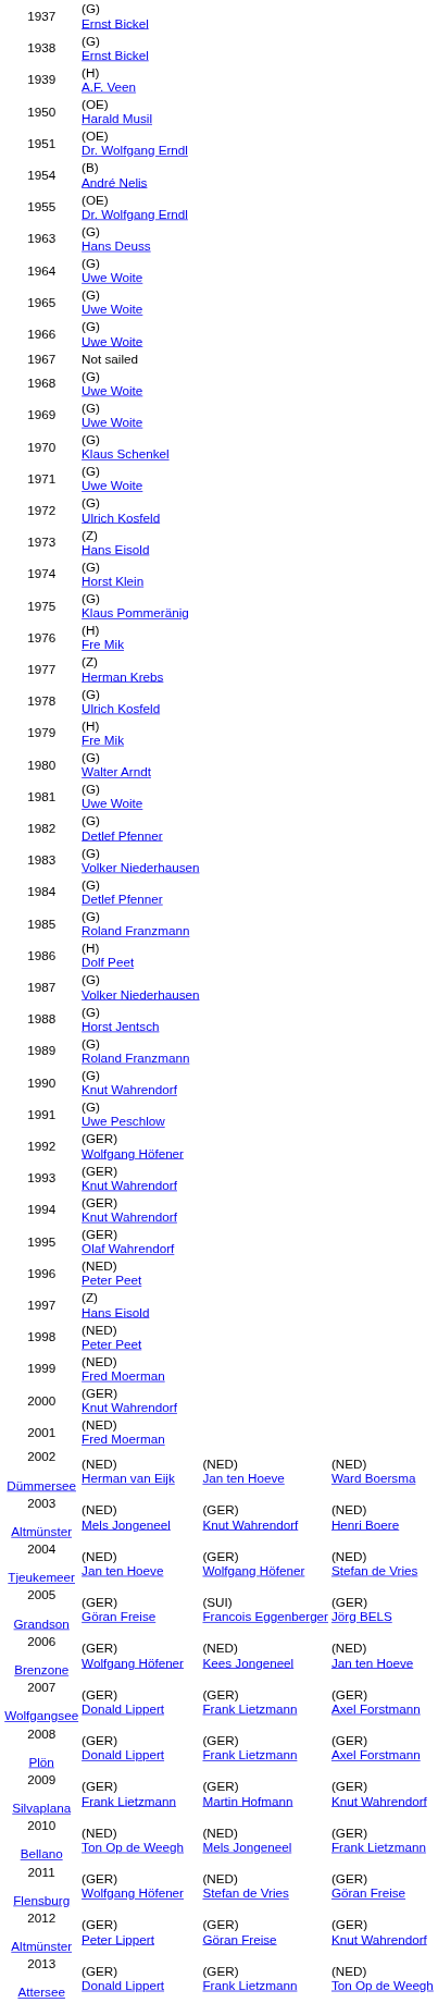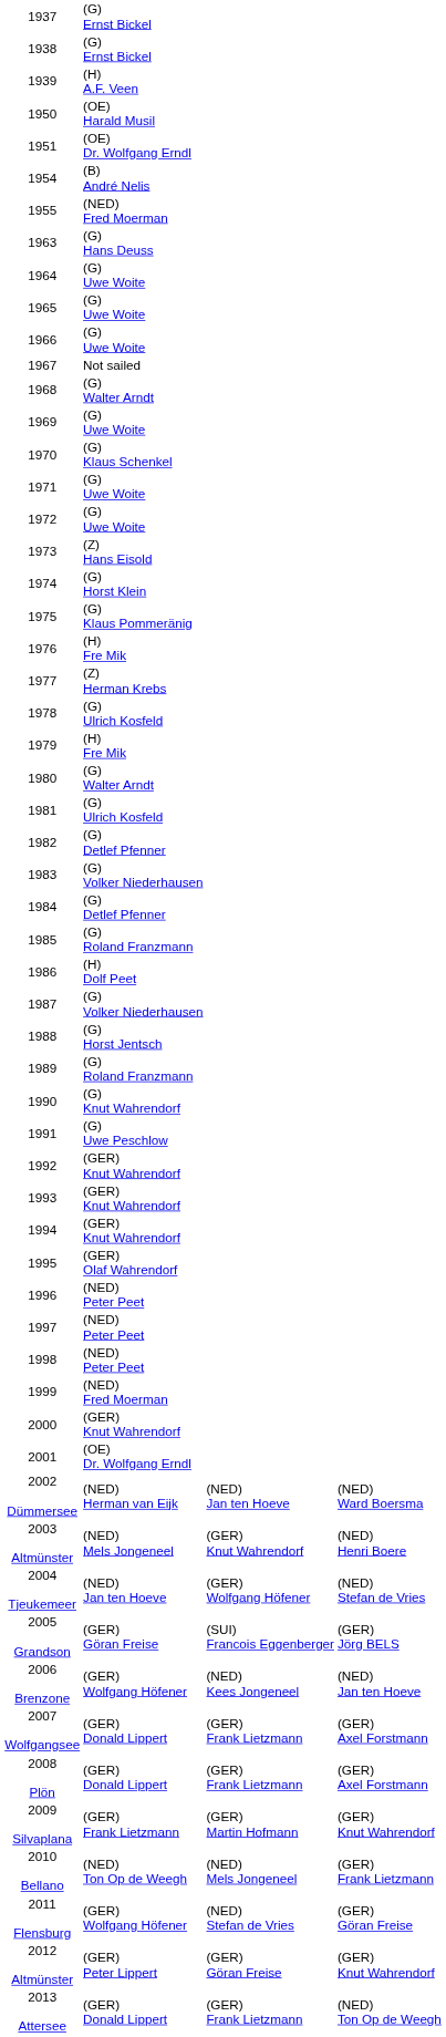 <table>
 <tr>
 <td align=center>1937</td>
 <td> (G)<br><a href='#'>Ernst Bickel</a></td>
 <td></td>
 <td></td>
 </tr>
 <tr>
 <td align=center>1938</td>
 <td> (G)<br><a href='#'>Ernst Bickel</a></td>
 <td></td>
 <td></td>
 </tr>
 <tr>
 <td align=center>1939</td>
 <td> (H)<br><a href='#'>A.F. Veen</a></td>
 <td></td>
 <td></td>
 </tr>
 <tr>
 <td align=center>1950</td>
 <td> (OE)<br><a href='#'>Harald Musil</a></td>
 <td></td>
 <td></td>
 </tr>
 <tr>
 <td align=center>1951</td>
 <td> (OE)<br><a href='#'>Dr. Wolfgang Erndl</a></td>
 <td></td>
 <td></td>
 </tr>
 <tr>
 <td align=center>1954</td>
 <td> (B)<br><a href='#'>André Nelis</a></td>
 <td></td>
 <td></td>
 </tr>
 <tr>
 <td align=center>1955</td>
-<td> (OE)<br><a href='#'>Dr. Wolfgang Erndl</a></td>
+<td> (NED)<br><a href='#'>Fred Moerman</a></td>
 <td></td>
 <td></td>
 </tr>
 <tr>
 <td align=center>1963</td>
 <td> (G)<br><a href='#'>Hans Deuss</a></td>
 <td></td>
 <td></td>
 </tr>
 <tr>
 <td align=center>1964</td>
 <td> (G)<br><a href='#'>Uwe Woite</a></td>
 <td></td>
 <td></td>
 </tr>
 <tr>
 <td align=center>1965</td>
 <td> (G)<br><a href='#'>Uwe Woite</a></td>
 <td></td>
 <td></td>
 </tr>
 <tr>
 <td align=center>1966</td>
 <td> (G)<br><a href='#'>Uwe Woite</a></td>
 <td></td>
 <td></td>
 </tr>
 <tr>
 <td align=center>1967</td>
 <td>Not sailed</td>
 <td></td>
 <td></td>
 </tr>
 <tr>
 <td align=center>1968</td>
-<td> (G)<br><a href='#'>Uwe Woite</a></td>
+<td> (G)<br><a href='#'>Walter Arndt</a></td>
 <td></td>
 <td></td>
 </tr>
 <tr>
 <td align=center>1969</td>
 <td> (G)<br><a href='#'>Uwe Woite</a></td>
 <td></td>
 <td></td>
 </tr>
 <tr>
 <td align=center>1970</td>
 <td> (G)<br><a href='#'>Klaus Schenkel</a></td>
 <td></td>
 <td></td>
 </tr>
 <tr>
 <td align=center>1971</td>
 <td> (G)<br><a href='#'>Uwe Woite</a></td>
 <td></td>
 <td></td>
 </tr>
 <tr>
 <td align=center>1972</td>
-<td> (G)<br><a href='#'>Ulrich Kosfeld</a></td>
+<td> (G)<br><a href='#'>Uwe Woite</a></td>
 <td></td>
 <td></td>
 </tr>
 <tr>
 <td align=center>1973</td>
 <td> (Z)<br><a href='#'>Hans Eisold</a></td>
 <td></td>
 <td></td>
 </tr>
 <tr>
 <td align=center>1974</td>
 <td> (G)<br><a href='#'>Horst Klein</a></td>
 <td></td>
 <td></td>
 </tr>
 <tr>
 <td align=center>1975</td>
 <td> (G)<br><a href='#'>Klaus Pommeränig</a></td>
 <td></td>
 <td></td>
 </tr>
 <tr>
 <td align=center>1976</td>
 <td> (H)<br><a href='#'>Fre Mik</a></td>
 <td></td>
 <td></td>
 </tr>
 <tr>
 <td align=center>1977</td>
 <td> (Z)<br><a href='#'>Herman Krebs</a></td>
 <td></td>
 <td></td>
 </tr>
 <tr>
 <td align=center>1978</td>
 <td> (G)<br><a href='#'>Ulrich Kosfeld</a></td>
 <td></td>
 <td></td>
 </tr>
 <tr>
 <td align=center>1979</td>
 <td> (H)<br><a href='#'>Fre Mik</a></td>
 <td></td>
 <td></td>
 </tr>
 <tr>
 <td align=center>1980</td>
 <td> (G)<br><a href='#'>Walter Arndt</a></td>
 <td></td>
 <td></td>
 </tr>
 <tr>
 <td align=center>1981</td>
-<td> (G)<br><a href='#'>Uwe Woite</a></td>
+<td> (G)<br><a href='#'>Ulrich Kosfeld</a></td>
 <td></td>
 <td></td>
 </tr>
 <tr>
 <td align=center>1982</td>
 <td> (G)<br><a href='#'>Detlef Pfenner</a></td>
 <td></td>
 <td></td>
 </tr>
 <tr>
 <td align=center>1983</td>
 <td> (G)<br><a href='#'>Volker Niederhausen</a></td>
 <td></td>
 <td></td>
 </tr>
 <tr>
 <td align=center>1984</td>
 <td> (G)<br><a href='#'>Detlef Pfenner</a></td>
 <td></td>
 <td></td>
 </tr>
 <tr>
 <td align=center>1985</td>
 <td> (G)<br><a href='#'>Roland Franzmann</a></td>
 <td></td>
 <td></td>
 </tr>
 <tr>
 <td align=center>1986</td>
 <td> (H)<br><a href='#'>Dolf Peet</a></td>
 <td></td>
 <td></td>
 </tr>
 <tr>
 <td align=center>1987</td>
 <td> (G)<br><a href='#'>Volker Niederhausen</a></td>
 <td></td>
 <td></td>
 </tr>
 <tr>
 <td align=center>1988</td>
 <td> (G)<br><a href='#'>Horst Jentsch</a></td>
 <td></td>
 <td></td>
 </tr>
 <tr>
 <td align=center>1989</td>
 <td> (G)<br><a href='#'>Roland Franzmann</a></td>
 <td></td>
 <td></td>
 </tr>
 <tr>
 <td align=center>1990</td>
 <td> (G)<br><a href='#'>Knut Wahrendorf</a></td>
 <td></td>
 <td></td>
 </tr>
 <tr>
 <td align=center>1991</td>
 <td> (G)<br><a href='#'>Uwe Peschlow</a></td>
 <td></td>
 <td></td>
 </tr>
 <tr>
 <td align=center>1992</td>
-<td> (GER)<br><a href='#'>Wolfgang Höfener</a></td>
+<td> (GER)<br><a href='#'>Knut Wahrendorf</a></td>
 <td></td>
 <td></td>
 </tr>
 <tr>
 <td align=center>1993</td>
 <td> (GER)<br><a href='#'>Knut Wahrendorf</a></td>
 <td></td>
 <td></td>
 </tr>
 <tr>
 <td align=center>1994</td>
 <td> (GER)<br><a href='#'>Knut Wahrendorf</a></td>
 <td></td>
 <td></td>
 </tr>
 <tr>
 <td align=center>1995</td>
 <td> (GER)<br><a href='#'>Olaf Wahrendorf</a></td>
 <td></td>
 <td></td>
 </tr>
 <tr>
 <td align=center>1996</td>
 <td> (NED)<br><a href='#'>Peter Peet</a></td>
 <td></td>
 <td></td>
 </tr>
 <tr>
 <td align=center>1997</td>
-<td> (Z)<br><a href='#'>Hans Eisold</a></td>
+<td> (NED)<br><a href='#'>Peter Peet</a></td>
 <td></td>
 <td></td>
 </tr>
 <tr>
 <td align=center>1998</td>
 <td> (NED)<br><a href='#'>Peter Peet</a></td>
 <td></td>
 <td></td>
 </tr>
 <tr>
 <td align=center>1999</td>
 <td> (NED)<br><a href='#'>Fred Moerman</a></td>
 <td></td>
 <td></td>
 </tr>
 <tr>
 <td align=center>2000</td>
 <td> (GER)<br><a href='#'>Knut Wahrendorf</a></td>
 <td></td>
 <td></td>
 </tr>
 <tr>
 <td align=center>2001</td>
-<td> (NED)<br><a href='#'>Fred Moerman</a></td>
+<td> (OE)<br><a href='#'>Dr. Wolfgang Erndl</a></td>
 <td></td>
 <td></td>
 </tr>
 <tr>
 <td align=center>2002<br><br><a href='#'>Dümmersee</a></td>
 <td> (NED)<br><a href='#'>Herman van Eijk</a></td>
 <td> (NED)<br><a href='#'>Jan ten Hoeve</a></td>
 <td> (NED)<br><a href='#'>Ward Boersma</a></td>
 </tr>
 <tr>
 <td align=center>2003<br><br><a href='#'>Altmünster</a></td>
 <td> (NED)<br><a href='#'>Mels Jongeneel</a></td>
 <td> (GER)<br><a href='#'>Knut Wahrendorf</a></td>
 <td> (NED)<br><a href='#'>Henri Boere</a></td>
 </tr>
 <tr>
 <td align=center>2004<br><br><a href='#'>Tjeukemeer</a></td>
 <td> (NED)<br><a href='#'>Jan ten Hoeve</a></td>
 <td> (GER)<br><a href='#'>Wolfgang Höfener</a></td>
 <td> (NED)<br><a href='#'>Stefan de Vries</a></td>
 </tr>
 <tr>
 <td align=center>2005<br><br><a href='#'>Grandson</a></td>
 <td> (GER)<br><a href='#'>Göran Freise</a></td>
 <td> (SUI)<br><a href='#'>Francois Eggenberger</a></td>
 <td> (GER)<br><a href='#'>Jörg BELS</a></td>
 </tr>
 <tr>
 <td align=center>2006<br><br><a href='#'>Brenzone</a></td>
 <td> (GER)<br><a href='#'>Wolfgang Höfener</a></td>
 <td> (NED)<br><a href='#'>Kees Jongeneel</a></td>
 <td> (NED)<br><a href='#'>Jan ten Hoeve</a></td>
 </tr>
 <tr>
 <td align=center>2007<br><br><a href='#'>Wolfgangsee</a></td>
 <td> (GER)<br><a href='#'>Donald Lippert</a></td>
 <td> (GER)<br><a href='#'>Frank Lietzmann</a></td>
 <td> (GER)<br><a href='#'>Axel Forstmann</a></td>
 </tr>
 <tr>
 <td align=center>2008<br><br><a href='#'>Plön</a></td>
 <td> (GER)<br><a href='#'>Donald Lippert</a></td>
 <td> (GER)<br><a href='#'>Frank Lietzmann</a></td>
 <td> (GER)<br><a href='#'>Axel Forstmann</a></td>
 </tr>
 <tr>
 <td align=center>2009<br><br> <a href='#'>Silvaplana</a></td>
 <td> (GER)<br><a href='#'>Frank Lietzmann</a></td>
 <td> (GER)<br><a href='#'>Martin Hofmann</a></td>
 <td> (GER)<br><a href='#'>Knut Wahrendorf</a></td>
 </tr>
 <tr>
 <td align=center>2010<br><br> <a href='#'>Bellano</a></td>
 <td> (NED)<br><a href='#'>Ton Op de Weegh</a></td>
 <td> (NED)<br><a href='#'>Mels Jongeneel</a></td>
 <td> (GER)<br><a href='#'>Frank Lietzmann</a></td>
 </tr>
 <tr>
 <td align=center>2011<br><br> <a href='#'>Flensburg</a></td>
 <td> (GER)<br><a href='#'>Wolfgang Höfener</a></td>
 <td> (NED)<br><a href='#'>Stefan de Vries</a></td>
 <td> (GER)<br><a href='#'>Göran Freise</a></td>
 </tr>
 <tr>
 <td align=center>2012<br><br> <a href='#'>Altmünster</a></td>
 <td> (GER)<br><a href='#'>Peter Lippert</a></td>
 <td> (GER)<br><a href='#'>Göran Freise</a></td>
 <td> (GER)<br><a href='#'>Knut Wahrendorf</a></td>
 </tr>
 <tr>
 <td align=center>2013<br><br> <a href='#'>Attersee</a></td>
 <td> (GER)<br><a href='#'>Donald Lippert</a></td>
 <td> (GER)<br><a href='#'>Frank Lietzmann</a></td>
 <td> (NED)<br><a href='#'>Ton Op de Weegh</a></td>
 </tr>
 </table>
